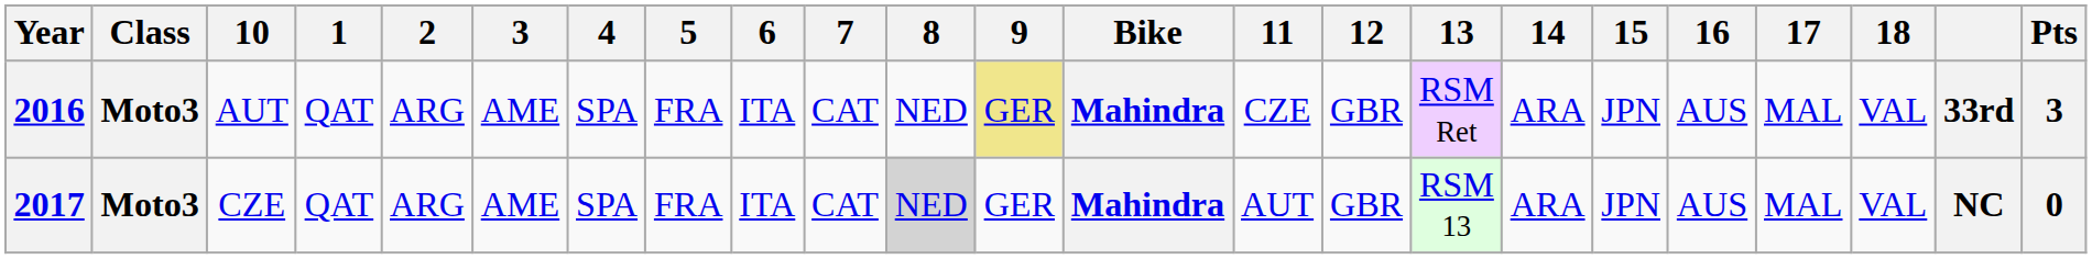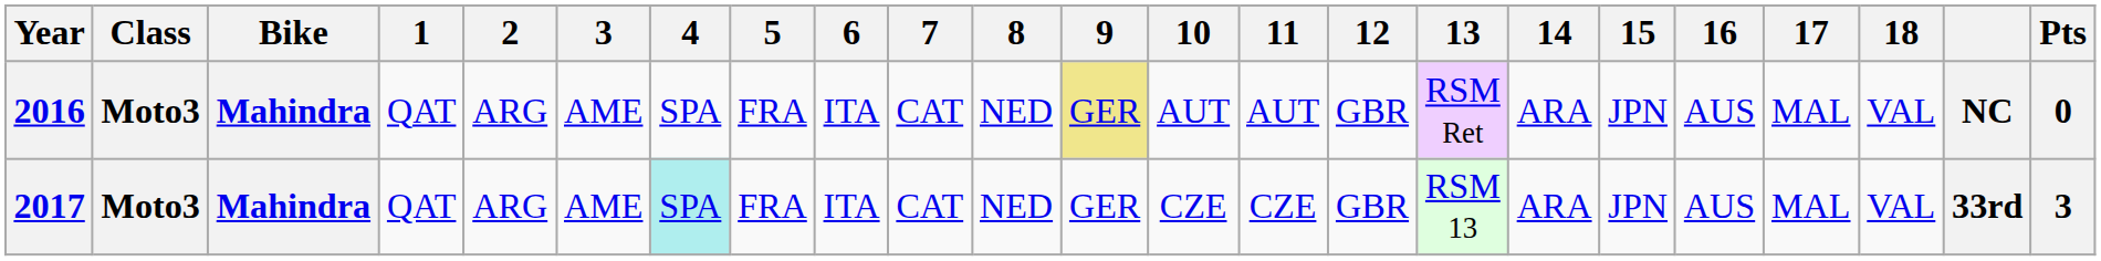 <table class="wikitable" style="text-align:center">
 <tr>
 <th>Year</th>
 <th>Class</th>
-<th>10</th>
+<th>Bike</th>
 <th>1</th>
 <th>2</th>
 <th>3</th>
 <th>4</th>
 <th>5</th>
 <th>6</th>
 <th>7</th>
 <th>8</th>
 <th>9</th>
-<th>Bike</th>
+<th>10</th>
 <th>11</th>
 <th>12</th>
 <th>13</th>
 <th>14</th>
 <th>15</th>
 <th>16</th>
 <th>17</th>
 <th>18</th>
 <th></th>
 <th>Pts</th>
 </tr>
 <tr>
 <th><a href='#'>2016</a></th>
 <th>Moto3</th>
-<td><a href='#'>AUT</a></td>
+<th><a href='#'>Mahindra</a></th>
 <td><a href='#'>QAT</a></td>
 <td><a href='#'>ARG</a></td>
 <td><a href='#'>AME</a></td>
 <td><a href='#'>SPA</a></td>
 <td><a href='#'>FRA</a></td>
 <td><a href='#'>ITA</a></td>
 <td><a href='#'>CAT</a></td>
 <td><a href='#'>NED</a></td>
 <td style="background: khaki;"><a href='#'>GER</a></td>
+<td><a href='#'>AUT</a></td>
+<td><a href='#'>AUT</a></td>
+<td><a href='#'>GBR</a></td>
+<td style="background:#efcfff;"><a href='#'>RSM</a><br><small>Ret</small></td>
+<td><a href='#'>ARA</a></td>
+<td><a href='#'>JPN</a></td>
+<td><a href='#'>AUS</a></td>
+<td><a href='#'>MAL</a></td>
+<td><a href='#'>VAL</a></td>
+<th>NC</th>
+<th>0</th>
+</tr>
+<tr>
+<th><a href='#'>2017</a></th>
+<th>Moto3</th>
 <th><a href='#'>Mahindra</a></th>
+<td><a href='#'>QAT</a></td>
+<td><a href='#'>ARG</a></td>
+<td><a href='#'>AME</a></td>
+<td style="background: paleturquoise;"><a href='#'>SPA</a></td>
+<td><a href='#'>FRA</a></td>
+<td><a href='#'>ITA</a></td>
+<td><a href='#'>CAT</a></td>
+<td><a href='#'>NED</a></td>
+<td><a href='#'>GER</a></td>
+<td><a href='#'>CZE</a></td>
 <td><a href='#'>CZE</a></td>
 <td><a href='#'>GBR</a></td>
-<td style="background:#efcfff;"><a href='#'>RSM</a><br><small>Ret</small></td>
+<td style="background:#dfffdf;"><a href='#'>RSM</a><br><small>13</small></td>
 <td><a href='#'>ARA</a></td>
 <td><a href='#'>JPN</a></td>
 <td><a href='#'>AUS</a></td>
 <td><a href='#'>MAL</a></td>
 <td><a href='#'>VAL</a></td>
 <th>33rd</th>
 <th>3</th>
 </tr>
-<tr>
-<th><a href='#'>2017</a></th>
-<th>Moto3</th>
-<td><a href='#'>CZE</a></td>
-<td><a href='#'>QAT</a></td>
-<td><a href='#'>ARG</a></td>
-<td><a href='#'>AME</a></td>
-<td><a href='#'>SPA</a></td>
-<td><a href='#'>FRA</a></td>
-<td><a href='#'>ITA</a></td>
-<td><a href='#'>CAT</a></td>
-<td style="background: lightgrey;"><a href='#'>NED</a></td>
-<td><a href='#'>GER</a></td>
-<th><a href='#'>Mahindra</a></th>
-<td><a href='#'>AUT</a></td>
-<td><a href='#'>GBR</a></td>
-<td style="background:#dfffdf;"><a href='#'>RSM</a><br><small>13</small></td>
-<td><a href='#'>ARA</a></td>
-<td><a href='#'>JPN</a></td>
-<td><a href='#'>AUS</a></td>
-<td><a href='#'>MAL</a></td>
-<td><a href='#'>VAL</a></td>
-<th>NC</th>
-<th>0</th>
-</tr>
 </table>
